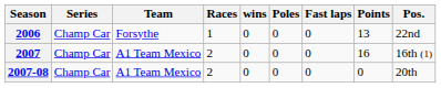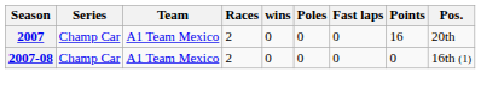 <table class="wikitable">
 <tr>
 <th>Season</th>
 <th>Series</th>
 <th>Team</th>
 <th>Races</th>
 <th>wins</th>
 <th>Poles</th>
 <th>Fast laps</th>
 <th>Points</th>
 <th>Pos.</th>
 </tr>
 <tr>
-<th><a href='#'>2006</a></th>
-<td><a href='#'>Champ Car</a></td>
-<td><a href='#'>Forsythe</a></td>
-<td>1</td>
-<td>0</td>
-<td>0</td>
-<td>0</td>
-<td>13</td>
-<td>22nd</td>
-</tr>
-<tr>
 <th><a href='#'>2007</a></th>
 <td><a href='#'>Champ Car</a></td>
 <td><a href='#'>A1 Team Mexico</a></td>
 <td>2</td>
 <td>0</td>
 <td>0</td>
 <td>0</td>
 <td>16</td>
-<td>16th <small>(1)</small></td>
+<td>20th</td>
 </tr>
 <tr>
 <th><a href='#'>2007-08</a></th>
 <td><a href='#'>Champ Car</a></td>
 <td><a href='#'>A1 Team Mexico</a></td>
 <td>2</td>
 <td>0</td>
 <td>0</td>
 <td>0</td>
 <td>0</td>
-<td>20th</td>
+<td>16th <small>(1)</small></td>
 </tr>
 </table>
